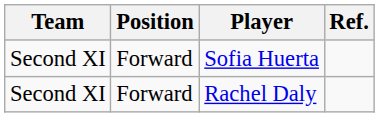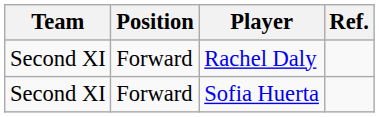 <table class="wikitable">
 <tr>
 <th>Team</th>
 <th>Position</th>
 <th>Player</th>
 <th>Ref.</th>
 </tr>
 <tr>
 <td>Second XI</td>
 <td>Forward</td>
-<td> <a href='#'>Sofia Huerta</a></td>
+<td> <a href='#'>Rachel Daly</a></td>
 <td></td>
 </tr>
 <tr>
 <td>Second XI</td>
 <td>Forward</td>
-<td> <a href='#'>Rachel Daly</a></td>
+<td> <a href='#'>Sofia Huerta</a></td>
 <td></td>
 </tr>
 </table>
